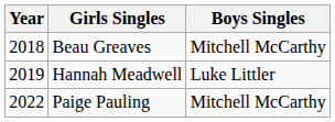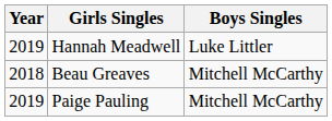 <table class="wikitable">
 <tr>
 <th>Year</th>
 <th>Girls Singles</th>
 <th>Boys Singles</th>
+</tr>
+<tr>
+<td>2019</td>
+<td>Hannah Meadwell</td>
+<td>Luke Littler</td>
 </tr>
 <tr>
 <td>2018</td>
 <td>Beau Greaves</td>
 <td>Mitchell McCarthy</td>
 </tr>
 <tr>
 <td>2019</td>
-<td>Hannah Meadwell</td>
-<td>Luke Littler</td>
-</tr>
-<tr>
-<td>2022</td>
 <td>Paige Pauling</td>
 <td>Mitchell McCarthy</td>
 </tr>
 </table>
